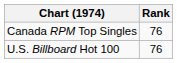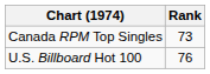 <table class="wikitable sortable">
 <tr>
 <th>Chart (1974)</th>
 <th>Rank</th>
 </tr>
 <tr>
 <td>Canada <em>RPM</em> Top Singles</td>
-<td style="text-align:center;">76</td>
+<td style="text-align:center;">73</td>
 </tr>
 <tr>
 <td>U.S. <em>Billboard</em> Hot 100</td>
 <td style="text-align:center;">76</td>
 </tr>
 </table>
